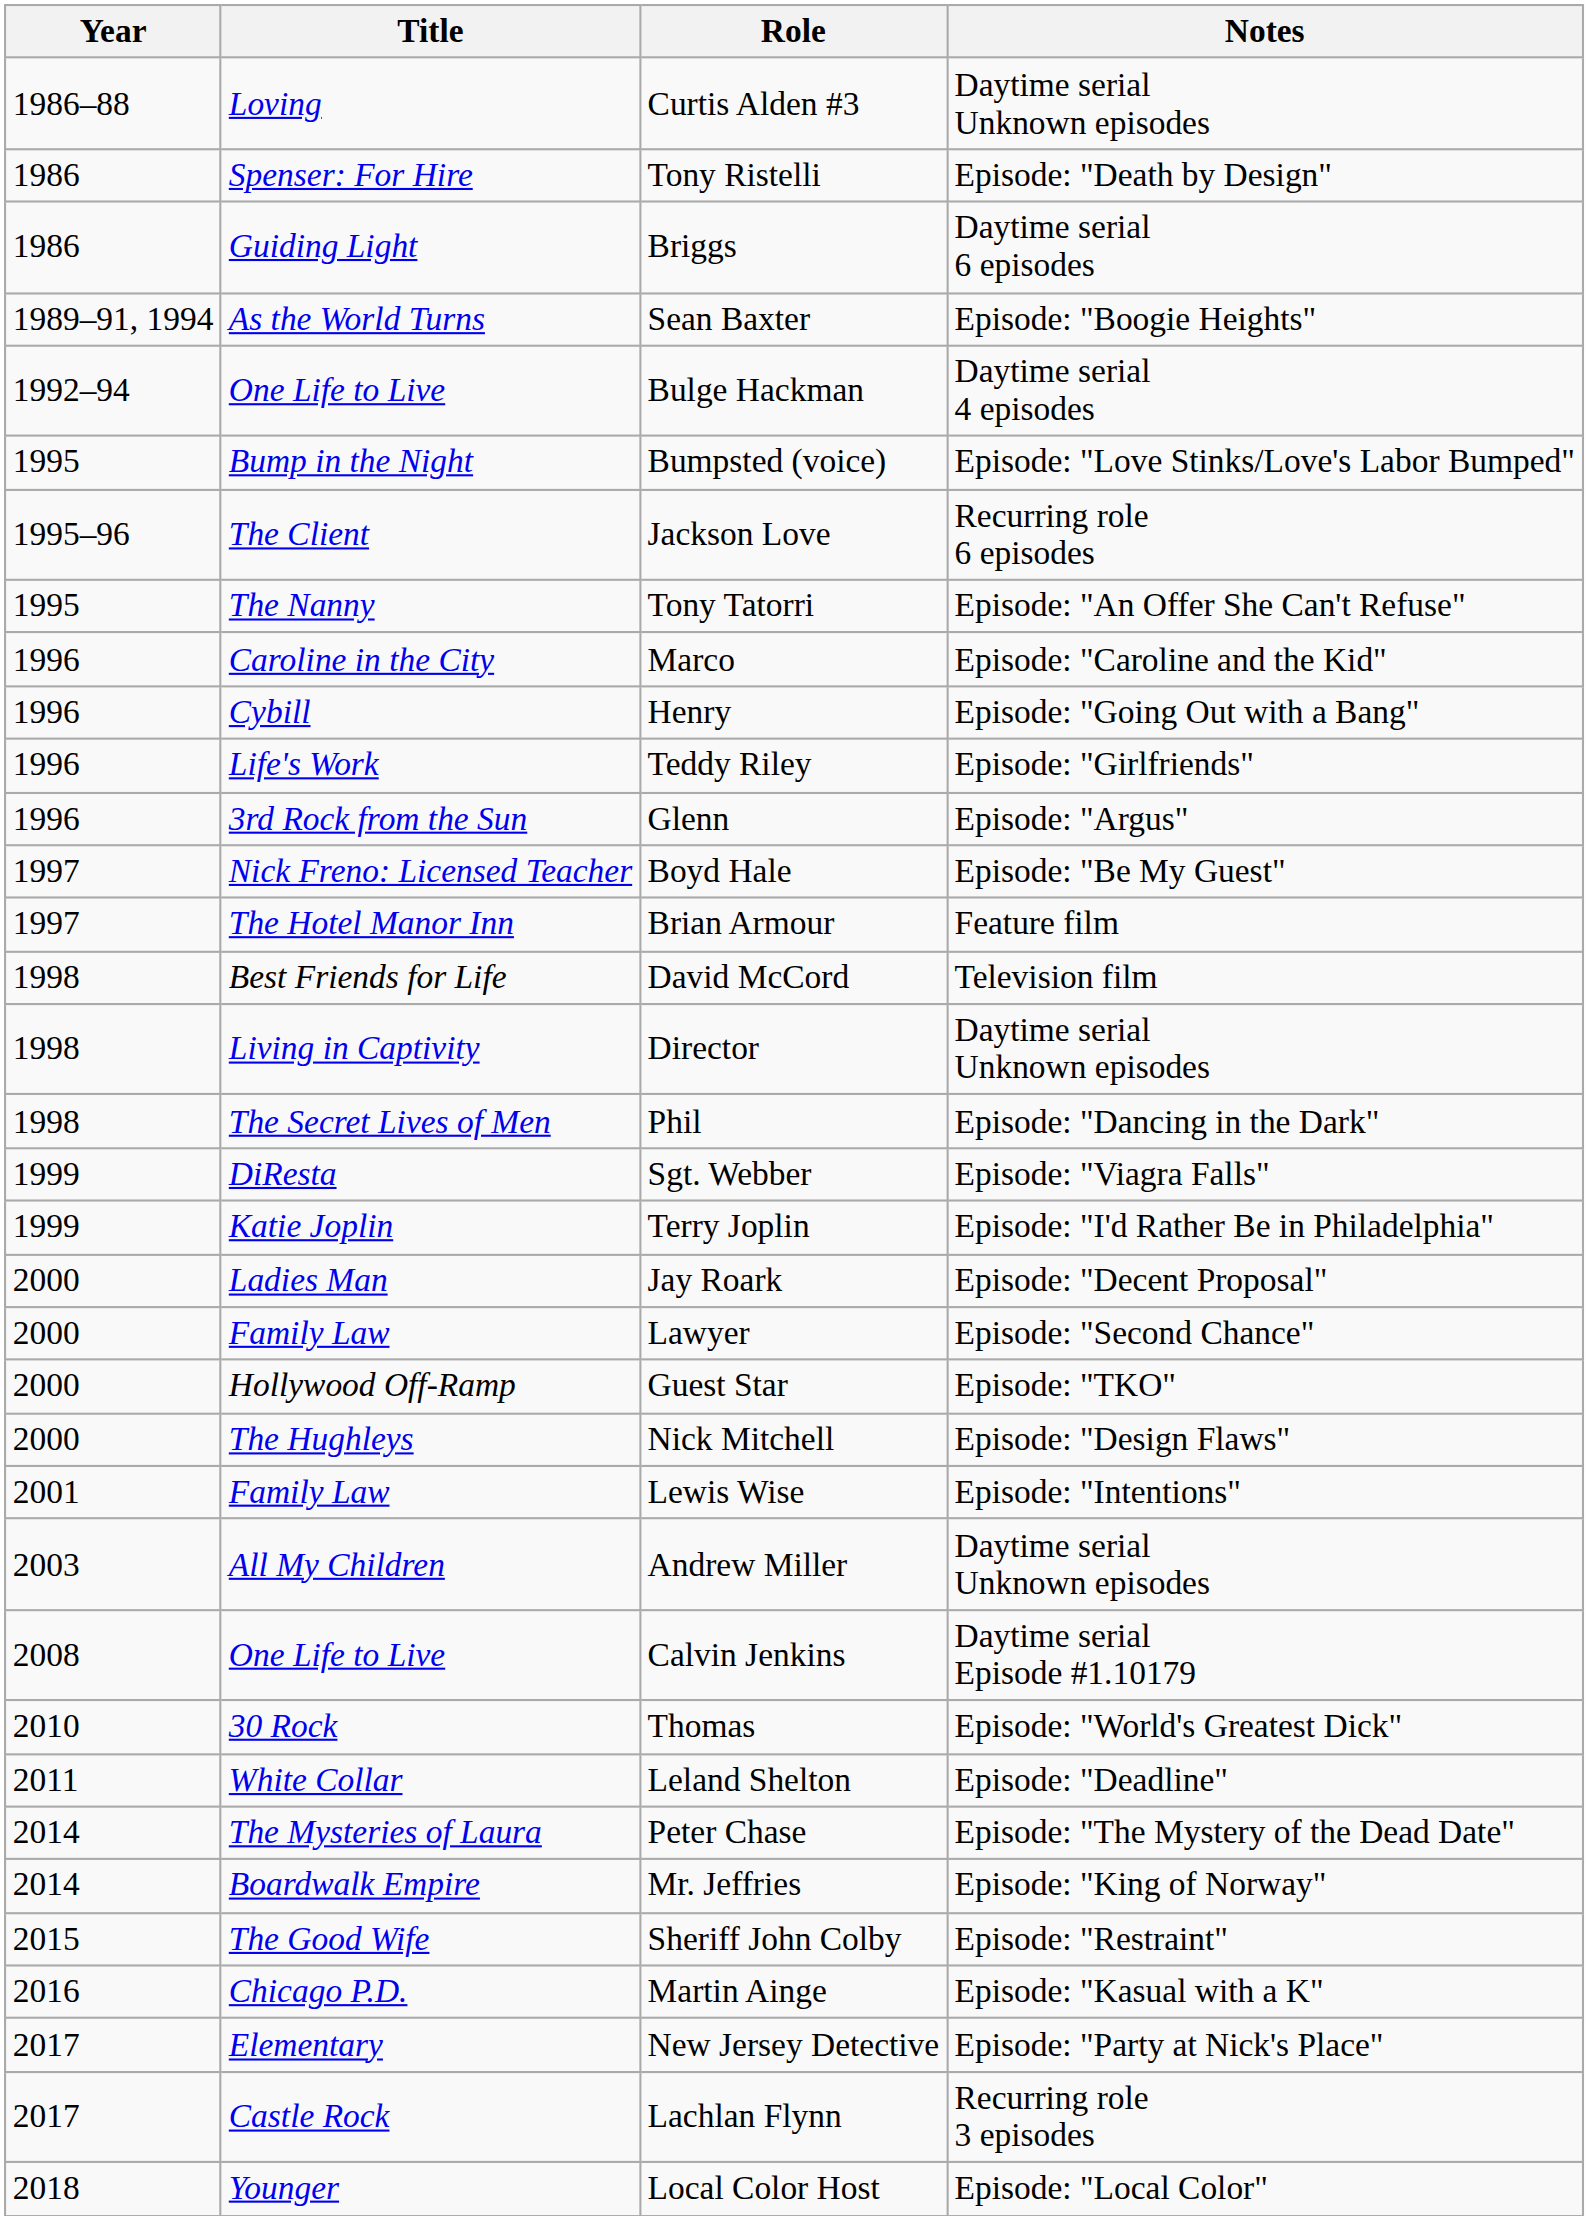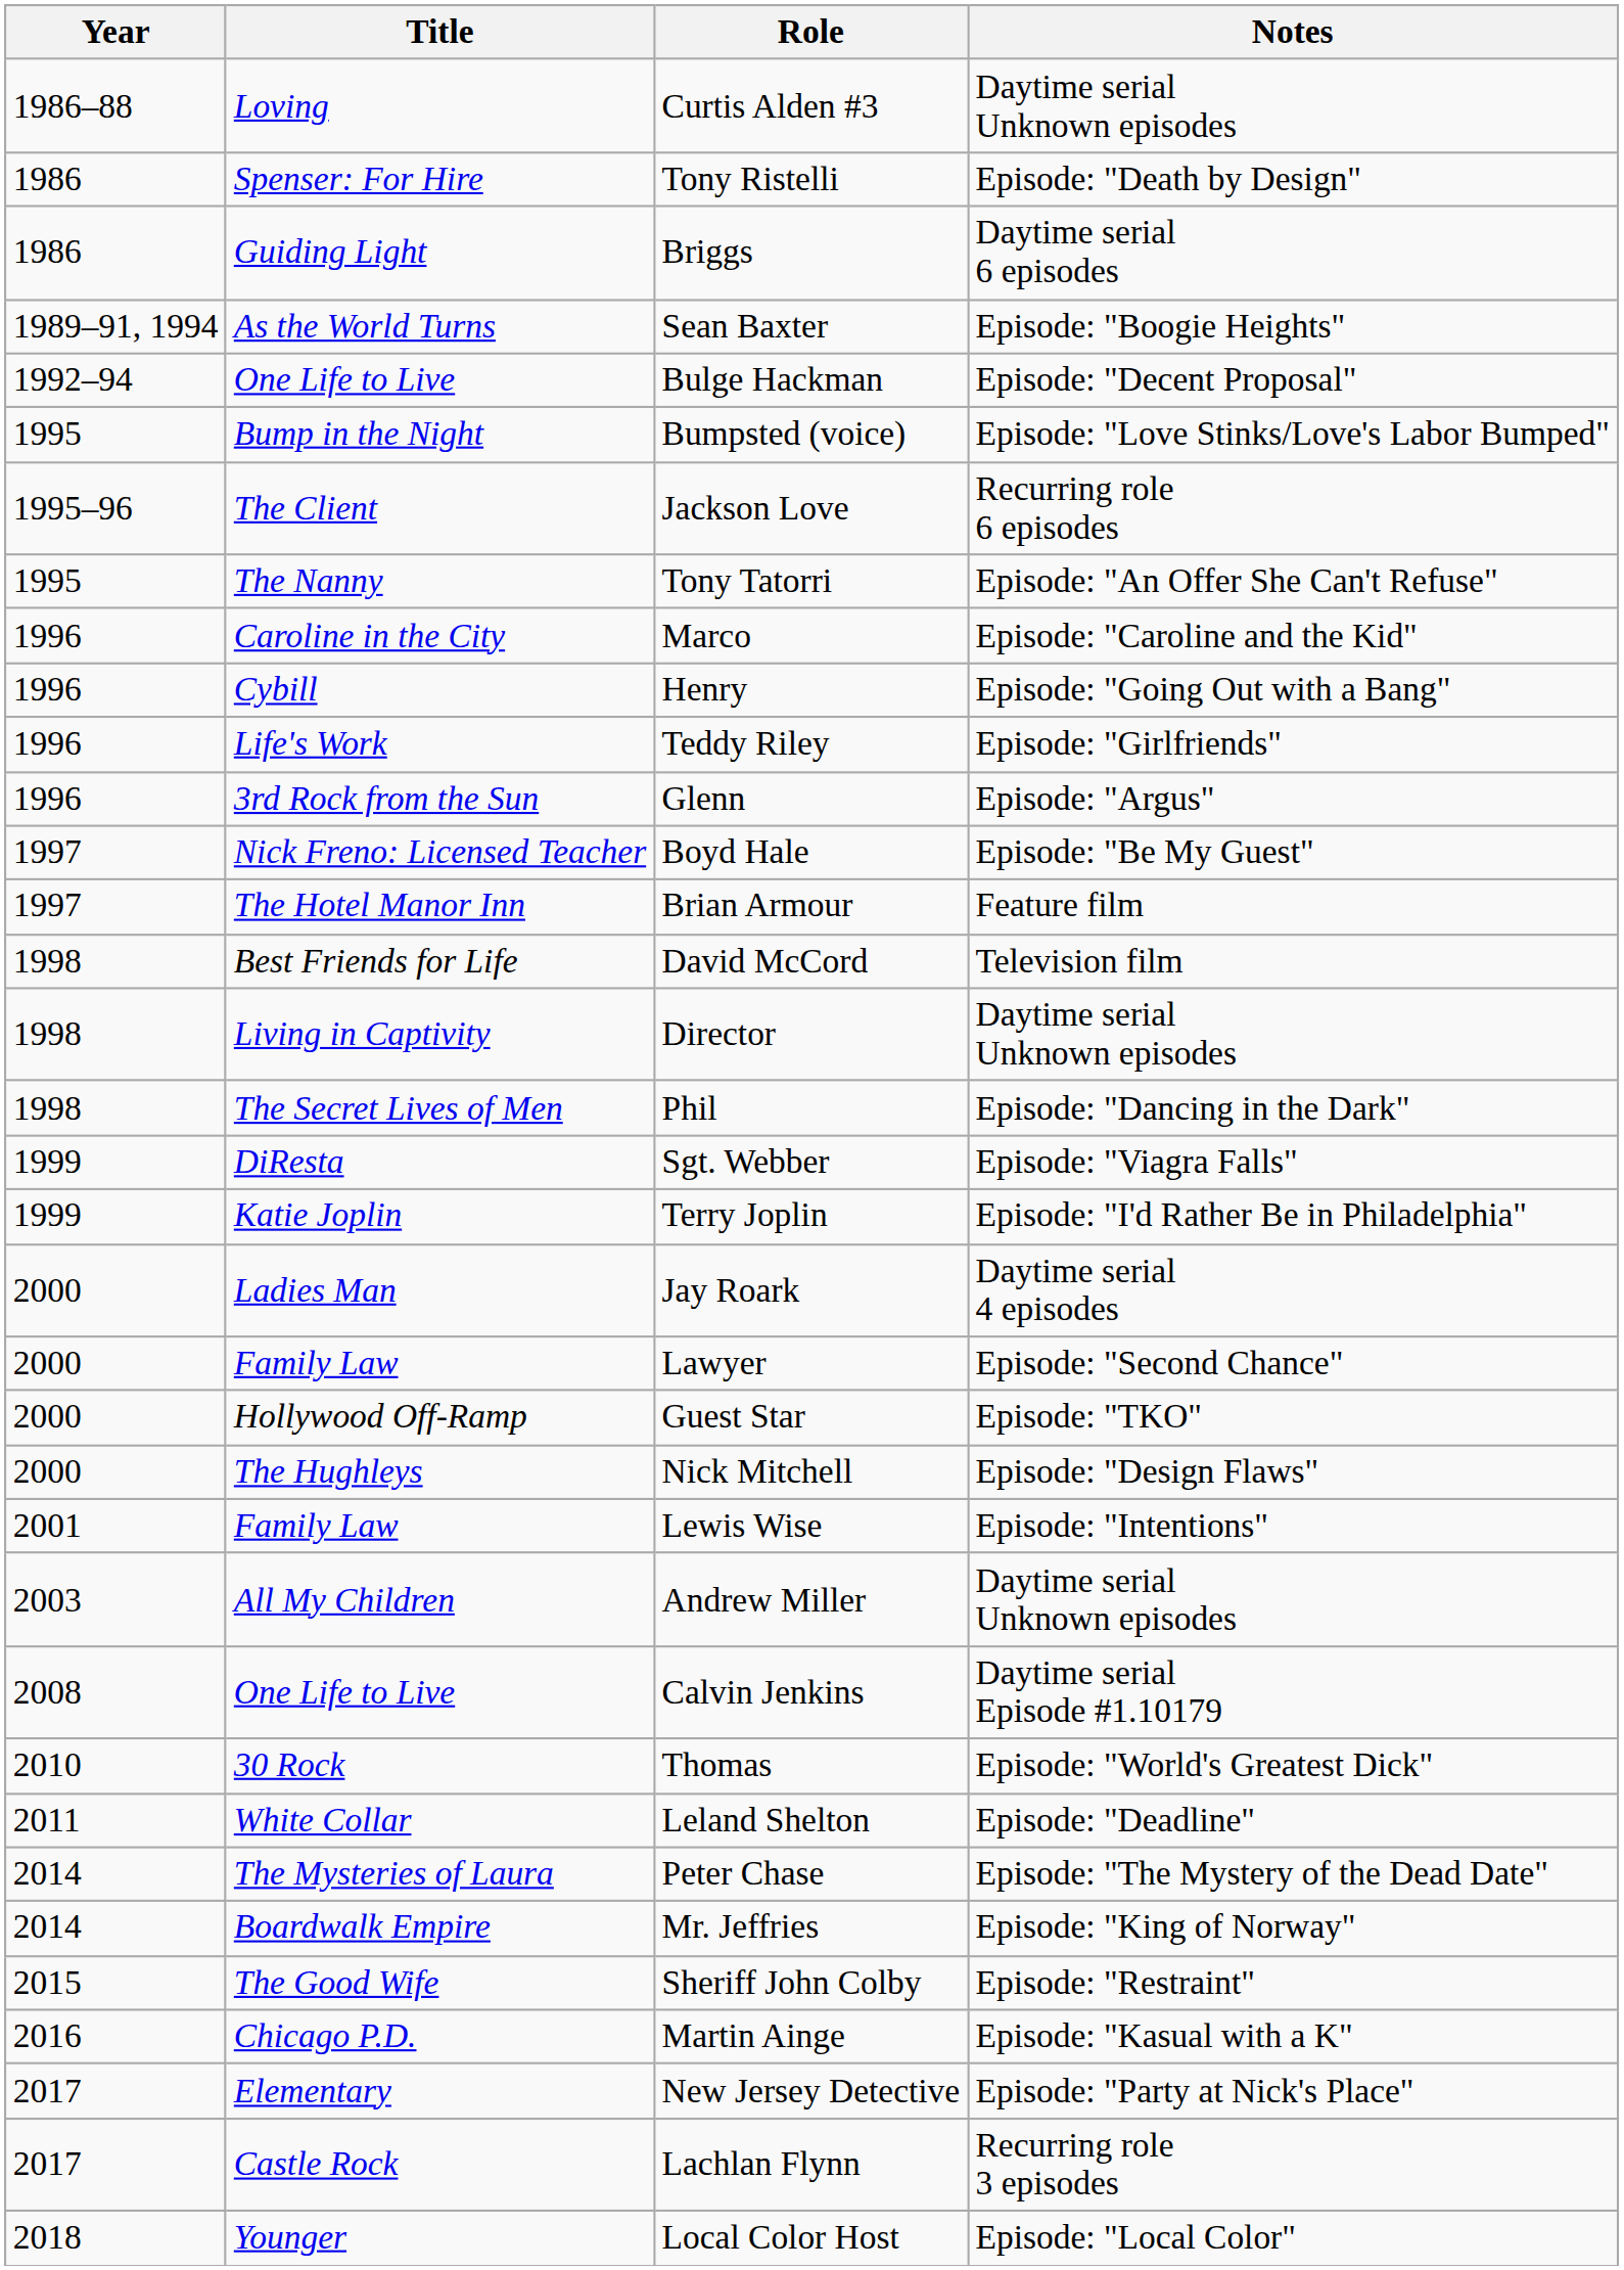 <table class="wikitable">
 <tr>
 <th>Year</th>
 <th>Title</th>
 <th>Role</th>
 <th>Notes</th>
 </tr>
 <tr>
 <td>1986–88</td>
 <td><em><a href='#'>Loving</a></em></td>
 <td>Curtis Alden #3</td>
 <td>Daytime serial<br>Unknown episodes</td>
 </tr>
 <tr>
 <td>1986</td>
 <td><em><a href='#'>Spenser: For Hire</a></em></td>
 <td>Tony Ristelli</td>
 <td>Episode: "Death by Design"</td>
 </tr>
 <tr>
 <td>1986</td>
 <td><em><a href='#'>Guiding Light</a></em></td>
 <td>Briggs</td>
 <td>Daytime serial<br>6 episodes</td>
 </tr>
 <tr>
 <td>1989–91, 1994</td>
 <td><em><a href='#'>As the World Turns</a></em></td>
 <td>Sean Baxter</td>
 <td>Episode: "Boogie Heights"</td>
 </tr>
 <tr>
 <td>1992–94</td>
 <td><em><a href='#'>One Life to Live</a></em></td>
 <td>Bulge Hackman</td>
-<td>Daytime serial<br>4 episodes</td>
+<td>Episode: "Decent Proposal"</td>
 </tr>
 <tr>
 <td>1995</td>
 <td><em><a href='#'>Bump in the Night</a></em></td>
 <td>Bumpsted (voice)</td>
 <td>Episode: "Love Stinks/Love's Labor Bumped"</td>
 </tr>
 <tr>
 <td>1995–96</td>
 <td><em><a href='#'>The Client</a></em></td>
 <td>Jackson Love</td>
 <td>Recurring role<br>6 episodes</td>
 </tr>
 <tr>
 <td>1995</td>
 <td><em><a href='#'>The Nanny</a></em></td>
 <td>Tony Tatorri</td>
 <td>Episode: "An Offer She Can't Refuse"</td>
 </tr>
 <tr>
 <td>1996</td>
 <td><em><a href='#'>Caroline in the City</a></em></td>
 <td>Marco</td>
 <td>Episode: "Caroline and the Kid"</td>
 </tr>
 <tr>
 <td>1996</td>
 <td><em><a href='#'>Cybill</a></em></td>
 <td>Henry</td>
 <td>Episode: "Going Out with a Bang"</td>
 </tr>
 <tr>
 <td>1996</td>
 <td><em><a href='#'>Life's Work</a></em></td>
 <td>Teddy Riley</td>
 <td>Episode: "Girlfriends"</td>
 </tr>
 <tr>
 <td>1996</td>
 <td><em><a href='#'>3rd Rock from the Sun</a></em></td>
 <td>Glenn</td>
 <td>Episode: "Argus"</td>
 </tr>
 <tr>
 <td>1997</td>
 <td><em><a href='#'>Nick Freno: Licensed Teacher</a></em></td>
 <td>Boyd Hale</td>
 <td>Episode: "Be My Guest"</td>
 </tr>
 <tr>
 <td>1997</td>
 <td><em><a href='#'>The Hotel Manor Inn</a></em></td>
 <td>Brian Armour</td>
 <td>Feature film</td>
 </tr>
 <tr>
 <td>1998</td>
 <td><em>Best Friends for Life</em></td>
 <td>David McCord</td>
 <td>Television film</td>
 </tr>
 <tr>
 <td>1998</td>
 <td><em><a href='#'>Living in Captivity</a></em></td>
 <td>Director</td>
 <td>Daytime serial<br>Unknown episodes</td>
 </tr>
 <tr>
 <td>1998</td>
 <td><em><a href='#'>The Secret Lives of Men</a></em></td>
 <td>Phil</td>
 <td>Episode: "Dancing in the Dark"</td>
 </tr>
 <tr>
 <td>1999</td>
 <td><em><a href='#'>DiResta</a></em></td>
 <td>Sgt. Webber</td>
 <td>Episode: "Viagra Falls"</td>
 </tr>
 <tr>
 <td>1999</td>
 <td><em><a href='#'>Katie Joplin</a></em></td>
 <td>Terry Joplin</td>
 <td>Episode: "I'd Rather Be in Philadelphia"</td>
 </tr>
 <tr>
 <td>2000</td>
 <td><em><a href='#'>Ladies Man</a></em></td>
 <td>Jay Roark</td>
-<td>Episode: "Decent Proposal"</td>
+<td>Daytime serial<br>4 episodes</td>
 </tr>
 <tr>
 <td>2000</td>
 <td><em><a href='#'>Family Law</a></em></td>
 <td>Lawyer</td>
 <td>Episode: "Second Chance"</td>
 </tr>
 <tr>
 <td>2000</td>
 <td><em>Hollywood Off-Ramp</em></td>
 <td>Guest Star</td>
 <td>Episode: "TKO"</td>
 </tr>
 <tr>
 <td>2000</td>
 <td><em><a href='#'>The Hughleys</a></em></td>
 <td>Nick Mitchell</td>
 <td>Episode: "Design Flaws"</td>
 </tr>
 <tr>
 <td>2001</td>
 <td><em><a href='#'>Family Law</a></em></td>
 <td>Lewis Wise</td>
 <td>Episode: "Intentions"</td>
 </tr>
 <tr>
 <td>2003</td>
 <td><em><a href='#'>All My Children</a></em></td>
 <td>Andrew Miller</td>
 <td>Daytime serial<br>Unknown episodes</td>
 </tr>
 <tr>
 <td>2008</td>
 <td><em><a href='#'>One Life to Live</a></em></td>
 <td>Calvin Jenkins</td>
 <td>Daytime serial<br>Episode #1.10179</td>
 </tr>
 <tr>
 <td>2010</td>
 <td><em><a href='#'>30 Rock</a></em></td>
 <td>Thomas</td>
 <td>Episode: "World's Greatest Dick"</td>
 </tr>
 <tr>
 <td>2011</td>
 <td><em><a href='#'>White Collar</a></em></td>
 <td>Leland Shelton</td>
 <td>Episode: "Deadline"</td>
 </tr>
 <tr>
 <td>2014</td>
 <td><em><a href='#'>The Mysteries of Laura</a></em></td>
 <td>Peter Chase</td>
 <td>Episode: "The Mystery of the Dead Date"</td>
 </tr>
 <tr>
 <td>2014</td>
 <td><em><a href='#'>Boardwalk Empire</a></em></td>
 <td>Mr. Jeffries</td>
 <td>Episode: "King of Norway"</td>
 </tr>
 <tr>
 <td>2015</td>
 <td><em><a href='#'>The Good Wife</a></em></td>
 <td>Sheriff John Colby</td>
 <td>Episode: "Restraint"</td>
 </tr>
 <tr>
 <td>2016</td>
 <td><em><a href='#'>Chicago P.D.</a></em></td>
 <td>Martin Ainge</td>
 <td>Episode: "Kasual with a K"</td>
 </tr>
 <tr>
 <td>2017</td>
 <td><em><a href='#'>Elementary</a></em></td>
 <td>New Jersey Detective</td>
 <td>Episode: "Party at Nick's Place"</td>
 </tr>
 <tr>
 <td>2017</td>
 <td><em><a href='#'>Castle Rock</a></em></td>
 <td>Lachlan Flynn</td>
 <td>Recurring role<br>3 episodes</td>
 </tr>
 <tr>
 <td>2018</td>
 <td><em><a href='#'>Younger</a></em></td>
 <td>Local Color Host</td>
 <td>Episode: "Local Color"</td>
 </tr>
 <tr>
 </tr>
 </table>
